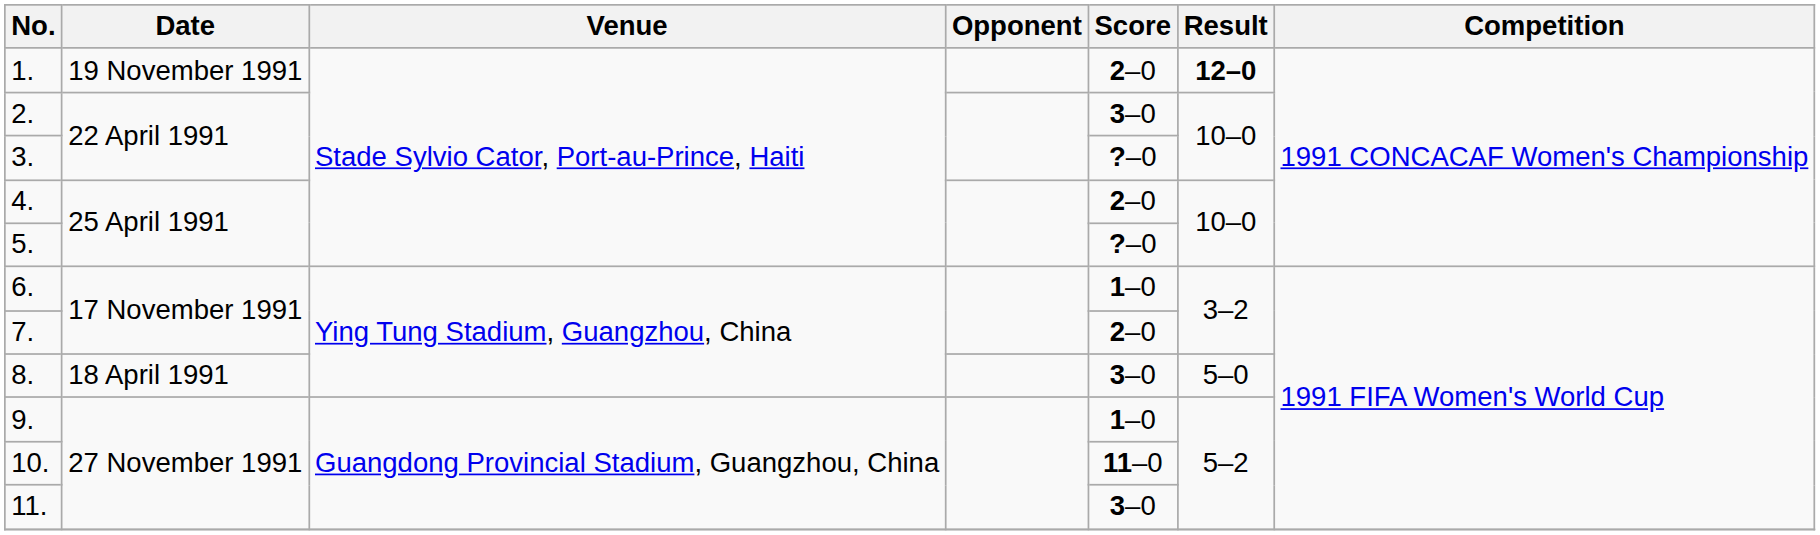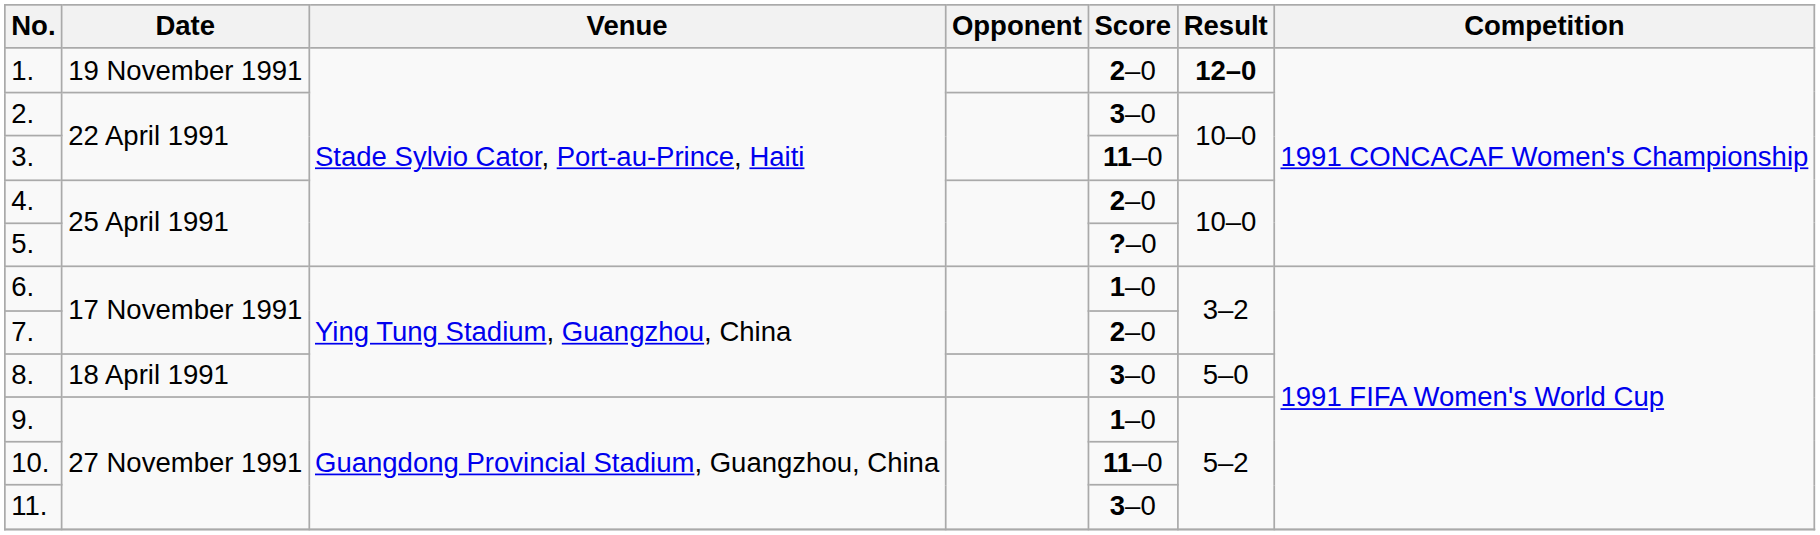 <table class="wikitable">
 <tr>
 <th>No.</th>
 <th>Date</th>
 <th>Venue</th>
 <th>Opponent</th>
 <th>Score</th>
 <th>Result</th>
 <th>Competition</th>
 </tr>
 <tr>
 <td>1.</td>
 <td>19 November 1991</td>
 <td rowspan=5><a href='#'>Stade Sylvio Cator</a>, <a href='#'>Port-au-Prince</a>, <a href='#'>Haiti</a></td>
 <td></td>
 <td align=center><strong>2</strong>–0</td>
 <td align=center><strong>12–0</strong></td>
 <td rowspan=5><a href='#'>1991 CONCACAF Women's Championship</a></td>
 </tr>
 <tr>
 <td>2.</td>
 <td rowspan=2>22 April 1991</td>
 <td rowspan=2></td>
 <td align=center><strong>3</strong>–0</td>
 <td rowspan=2 align=center>10–0</td>
 </tr>
 <tr>
 <td>3.</td>
-<td align=center><strong>?</strong>–0</td>
+<td align=center><strong>11</strong>–0</td>
 </tr>
 <tr>
 <td>4.</td>
 <td rowspan=2>25 April 1991</td>
 <td rowspan=2></td>
 <td align=center><strong>2</strong>–0</td>
 <td rowspan=2 align=center>10–0</td>
 </tr>
 <tr>
 <td>5.</td>
 <td align=center><strong>?</strong>–0</td>
 </tr>
 <tr>
 <td>6.</td>
 <td rowspan=2>17 November 1991</td>
 <td rowspan=3><a href='#'>Ying Tung Stadium</a>, <a href='#'>Guangzhou</a>, China</td>
 <td rowspan=2></td>
 <td align=center><strong>1</strong>–0</td>
 <td rowspan=2 align=center>3–2</td>
 <td rowspan=6><a href='#'>1991 FIFA Women's World Cup</a></td>
 </tr>
 <tr>
 <td>7.</td>
 <td align=center><strong>2</strong>–0</td>
 </tr>
 <tr>
 <td>8.</td>
 <td>18 April 1991</td>
 <td></td>
 <td align=center><strong>3</strong>–0</td>
 <td align=center>5–0</td>
 </tr>
 <tr>
 <td>9.</td>
 <td rowspan=3>27 November 1991</td>
 <td rowspan=3><a href='#'>Guangdong Provincial Stadium</a>, Guangzhou, China</td>
 <td rowspan=3></td>
 <td align=center><strong>1</strong>–0</td>
 <td rowspan=3 align=center>5–2</td>
 </tr>
 <tr>
 <td>10.</td>
 <td align=center><strong>11</strong>–0</td>
 </tr>
 <tr>
 <td>11.</td>
 <td align=center><strong>3</strong>–0</td>
 </tr>
 <tr>
 </tr>
 </table>
